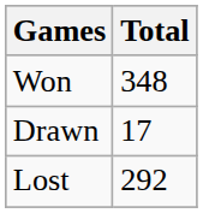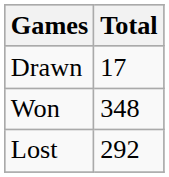 <table class="wikitable">
 <tr>
 <th>Games</th>
 <th>Total</th>
 </tr>
 <tr>
+<td>Drawn</td>
+<td>17</td>
+</tr>
+<tr>
 <td>Won</td>
 <td>348</td>
-</tr>
-<tr>
-<td>Drawn</td>
-<td>17</td>
 </tr>
 <tr>
 <td>Lost</td>
 <td>292</td>
 </tr>
 </table>
